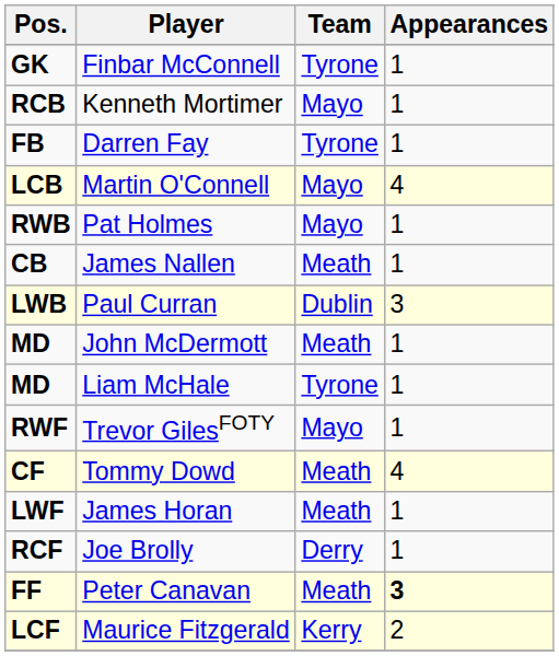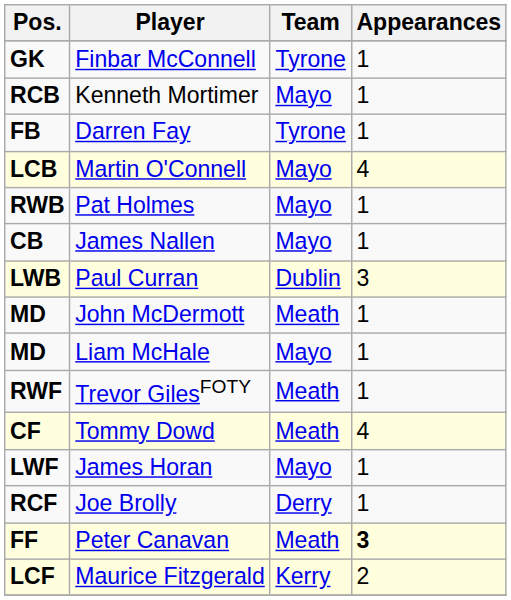 <table class="wikitable">
 <tr>
 <th>Pos.</th>
 <th>Player</th>
 <th>Team</th>
 <th>Appearances</th>
 </tr>
 <tr>
 </tr>
 <tr>
 <td><strong>GK </strong></td>
 <td> <a href='#'>Finbar McConnell</a></td>
 <td><a href='#'>Tyrone</a></td>
 <td>1</td>
 </tr>
 <tr>
 <td><strong>RCB</strong></td>
 <td> Kenneth Mortimer</td>
 <td><a href='#'>Mayo</a></td>
 <td>1</td>
 </tr>
 <tr>
 <td><strong>FB</strong></td>
 <td> <a href='#'>Darren Fay</a></td>
 <td><a href='#'>Tyrone</a></td>
 <td>1</td>
 </tr>
 <tr bgcolor=#FFFFDD>
 <td><strong>LCB</strong></td>
 <td> <a href='#'>Martin O'Connell</a></td>
 <td><a href='#'>Mayo</a></td>
 <td>4</td>
 </tr>
 <tr>
 <td><strong>RWB</strong></td>
 <td> <a href='#'>Pat Holmes</a></td>
 <td><a href='#'>Mayo</a></td>
 <td>1</td>
 </tr>
 <tr>
 <td><strong>CB </strong></td>
 <td> <a href='#'>James Nallen</a></td>
-<td><a href='#'>Meath</a></td>
+<td><a href='#'>Mayo</a></td>
 <td>1</td>
 </tr>
 <tr bgcolor=#FFFFDD>
 <td><strong>LWB</strong></td>
 <td> <a href='#'>Paul Curran</a></td>
 <td><a href='#'>Dublin</a></td>
 <td>3</td>
 </tr>
 <tr>
 <td><strong>MD </strong></td>
 <td> <a href='#'>John McDermott</a></td>
 <td><a href='#'>Meath</a></td>
 <td>1</td>
 </tr>
 <tr>
 <td><strong>MD</strong></td>
 <td> <a href='#'>Liam McHale</a></td>
-<td><a href='#'>Tyrone</a></td>
+<td><a href='#'>Mayo</a></td>
 <td>1</td>
 </tr>
 <tr>
 <td><strong>RWF </strong></td>
 <td> <a href='#'>Trevor Giles</a><sup>FOTY</sup></td>
-<td><a href='#'>Mayo</a></td>
+<td><a href='#'>Meath</a></td>
 <td>1</td>
 </tr>
 <tr bgcolor=#FFFFDD>
 <td><strong>CF</strong></td>
 <td> <a href='#'>Tommy Dowd</a></td>
 <td><a href='#'>Meath</a></td>
 <td>4</td>
 </tr>
 <tr>
 <td><strong>LWF</strong></td>
 <td> <a href='#'>James Horan</a></td>
-<td><a href='#'>Meath</a></td>
+<td><a href='#'>Mayo</a></td>
 <td>1</td>
 </tr>
 <tr>
 <td><strong>RCF</strong></td>
 <td> <a href='#'>Joe Brolly</a></td>
 <td><a href='#'>Derry</a></td>
 <td>1</td>
 </tr>
 <tr bgcolor=#FFFFDD>
 <td><strong>FF</strong></td>
 <td> <a href='#'>Peter Canavan</a></td>
 <td><a href='#'>Meath</a></td>
 <td><strong>3</strong></td>
 </tr>
 <tr bgcolor=#FFFFDD>
 <td><strong>LCF</strong></td>
 <td> <a href='#'>Maurice Fitzgerald</a></td>
 <td><a href='#'>Kerry</a></td>
 <td>2</td>
 </tr>
 <tr>
 </tr>
 </table>
